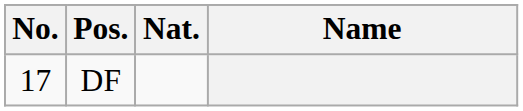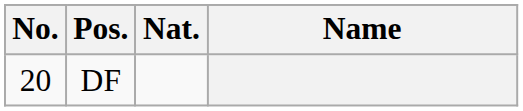 <table class="wikitable sortable plainrowheaders" style="text-align:center">
 <tr>
 <th scope="col">No.</th>
 <th scope="col">Pos.</th>
 <th scope="col">Nat.</th>
 <th width="150" scope="col">Name</th>
 </tr>
 <tr>
-<td>17</td>
+<td>20</td>
 <td>DF</td>
 <td></td>
 <th scope="row"></th>
 </tr>
 </table>
